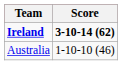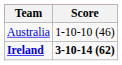 <table class="wikitable">
 <tr style="background:#f03;">
 <th>Team</th>
 <th>Score</th>
 </tr>
 <tr>
+<td> <a href='#'>Australia</a></td>
+<td>1-10-10 (46)</td>
+</tr>
+<tr>
 <td><strong> <a href='#'>Ireland</a></strong></td>
 <td><strong>3-10-14 (62)</strong></td>
 </tr>
-<tr>
-<td> <a href='#'>Australia</a></td>
-<td>1-10-10 (46)</td>
-</tr>
 </table>
